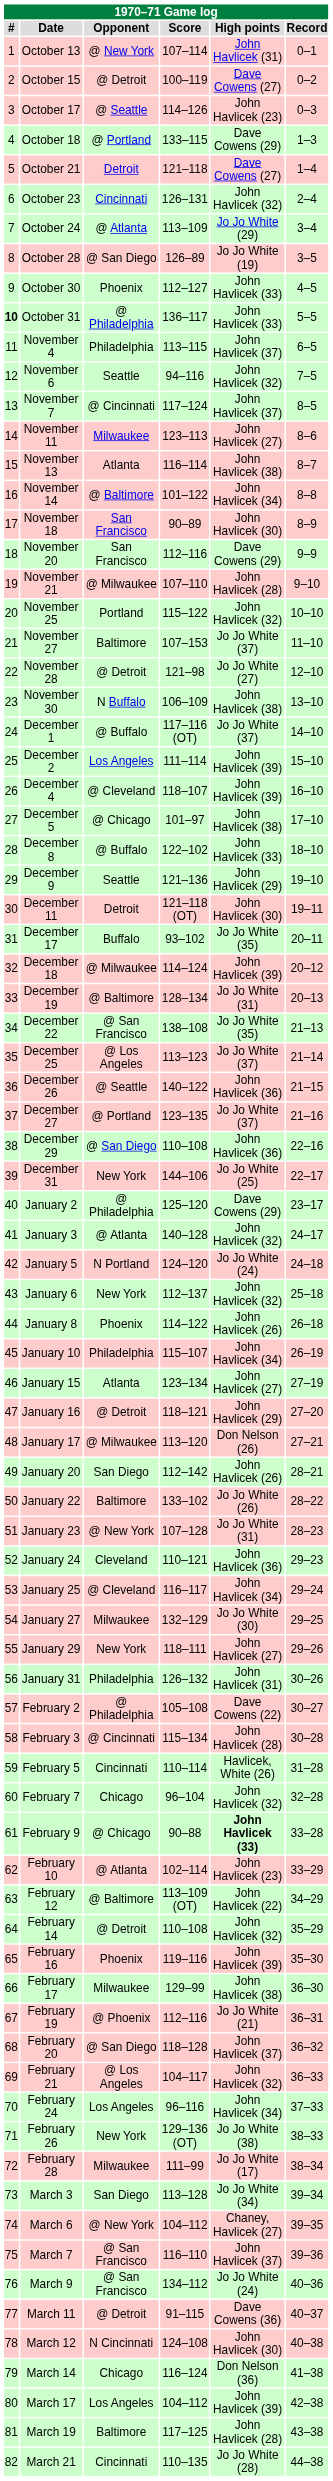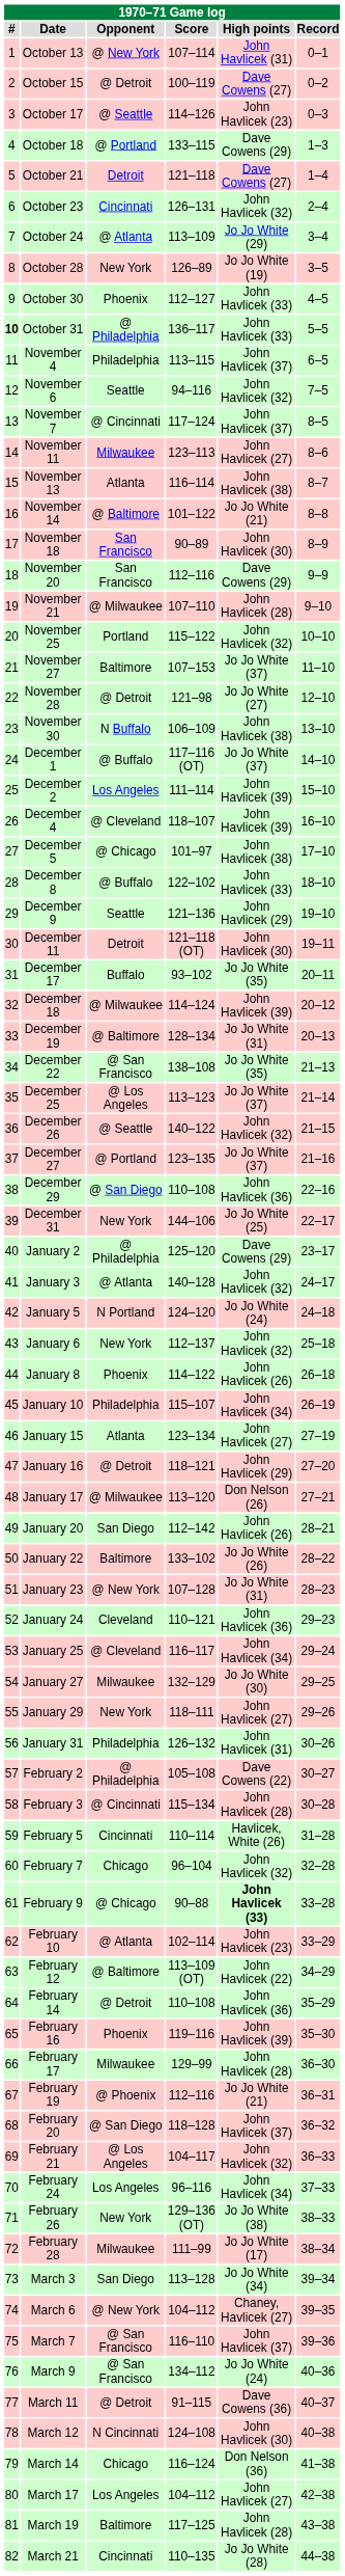 <table class="toccolours collapsible" width=50% style="clear:both; margin:1.5em auto; text-align:center">
 <tr>
 <th colspan=11 style="background:#008040; color:white;">1970–71 Game log</th>
 </tr>
 <tr align="center" bgcolor="#dddddd">
 <td><strong>#</strong></td>
 <td><strong>Date</strong></td>
 <td><strong>Opponent</strong></td>
 <td><strong>Score</strong></td>
 <td><strong>High points</strong></td>
 <td><strong>Record</strong></td>
 </tr>
 <tr align="center" bgcolor="ffcccc">
 <td>1</td>
 <td>October 13</td>
 <td>@ <a href='#'>New York</a></td>
 <td>107–114</td>
 <td><a href='#'>John Havlicek</a> (31)</td>
 <td>0–1</td>
 </tr>
 <tr align="center" bgcolor="ffcccc">
 <td>2</td>
 <td>October 15</td>
 <td>@ Detroit</td>
 <td>100–119</td>
 <td><a href='#'>Dave Cowens</a> (27)</td>
 <td>0–2</td>
 </tr>
 <tr align="center" bgcolor="ffcccc">
 <td>3</td>
 <td>October 17</td>
 <td>@ <a href='#'>Seattle</a></td>
 <td>114–126</td>
 <td>John Havlicek (23)</td>
 <td>0–3</td>
 </tr>
 <tr align="center" bgcolor="ccffcc">
 <td>4</td>
 <td>October 18</td>
 <td>@ <a href='#'>Portland</a></td>
 <td>133–115</td>
 <td>Dave Cowens (29)</td>
 <td>1–3</td>
 </tr>
 <tr align="center" bgcolor="ffcccc">
 <td>5</td>
 <td>October 21</td>
 <td><a href='#'>Detroit</a></td>
 <td>121–118</td>
 <td><a href='#'>Dave Cowens</a> (27)</td>
 <td>1–4</td>
 </tr>
 <tr align="center" bgcolor="ccffcc">
 <td>6</td>
 <td>October 23</td>
 <td><a href='#'>Cincinnati</a></td>
 <td>126–131</td>
 <td>John Havlicek (32)</td>
 <td>2–4</td>
 </tr>
 <tr align="center" bgcolor="ccffcc">
 <td>7</td>
 <td>October 24</td>
 <td>@ <a href='#'>Atlanta</a></td>
 <td>113–109</td>
 <td><a href='#'>Jo Jo White</a> (29)</td>
 <td>3–4</td>
 </tr>
 <tr align="center" bgcolor="ffcccc">
 <td>8</td>
 <td>October 28</td>
-<td>@ San Diego</td>
+<td>New York</td>
 <td>126–89</td>
 <td>Jo Jo White (19)</td>
 <td>3–5</td>
 </tr>
 <tr align="center" bgcolor="ccffcc">
 <td>9</td>
 <td>October 30</td>
 <td>Phoenix</td>
 <td>112–127</td>
 <td>John Havlicek (33)</td>
 <td>4–5</td>
 </tr>
 <tr align="center" bgcolor="ccffcc">
 <td><strong>10</strong></td>
 <td>October 31</td>
 <td>@ <a href='#'>Philadelphia</a></td>
 <td>136–117</td>
 <td>John Havlicek (33)</td>
 <td>5–5</td>
 </tr>
 <tr align="center" bgcolor="ccffcc">
 <td>11</td>
 <td>November 4</td>
 <td>Philadelphia</td>
 <td>113–115</td>
 <td>John Havlicek (37)</td>
 <td>6–5</td>
 </tr>
 <tr align="center" bgcolor="ccffcc">
 <td>12</td>
 <td>November 6</td>
 <td>Seattle</td>
 <td>94–116</td>
 <td>John Havlicek (32)</td>
 <td>7–5</td>
 </tr>
 <tr align="center" bgcolor="ccffcc">
 <td>13</td>
 <td>November 7</td>
 <td>@ Cincinnati</td>
 <td>117–124</td>
 <td>John Havlicek (37)</td>
 <td>8–5</td>
 </tr>
 <tr align="center" bgcolor="ffcccc">
 <td>14</td>
 <td>November 11</td>
 <td><a href='#'>Milwaukee</a></td>
 <td>123–113</td>
 <td>John Havlicek (27)</td>
 <td>8–6</td>
 </tr>
 <tr align="center" bgcolor="ffcccc">
 <td>15</td>
 <td>November 13</td>
 <td>Atlanta</td>
 <td>116–114</td>
 <td>John Havlicek (38)</td>
 <td>8–7</td>
 </tr>
 <tr align="center" bgcolor="ffcccc">
 <td>16</td>
 <td>November 14</td>
 <td>@ <a href='#'>Baltimore</a></td>
 <td>101–122</td>
-<td>John Havlicek (34)</td>
+<td>Jo Jo White (21)</td>
 <td>8–8</td>
 </tr>
 <tr align="center" bgcolor="ffcccc">
 <td>17</td>
 <td>November 18</td>
 <td><a href='#'>San Francisco</a></td>
 <td>90–89</td>
 <td>John Havlicek (30)</td>
 <td>8–9</td>
 </tr>
 <tr align="center" bgcolor="ccffcc">
 <td>18</td>
 <td>November 20</td>
 <td>San Francisco</td>
 <td>112–116</td>
 <td>Dave Cowens (29)</td>
 <td>9–9</td>
 </tr>
 <tr align="center" bgcolor="ffcccc">
 <td>19</td>
 <td>November 21</td>
 <td>@ Milwaukee</td>
 <td>107–110</td>
 <td>John Havlicek (28)</td>
 <td>9–10</td>
 </tr>
 <tr align="center" bgcolor="ccffcc">
 <td>20</td>
 <td>November 25</td>
 <td>Portland</td>
 <td>115–122</td>
 <td>John Havlicek (32)</td>
 <td>10–10</td>
 </tr>
 <tr align="center" bgcolor="ccffcc">
 <td>21</td>
 <td>November 27</td>
 <td>Baltimore</td>
 <td>107–153</td>
 <td>Jo Jo White (37)</td>
 <td>11–10</td>
 </tr>
 <tr align="center" bgcolor="ccffcc">
 <td>22</td>
 <td>November 28</td>
 <td>@ Detroit</td>
 <td>121–98</td>
 <td>Jo Jo White (27)</td>
 <td>12–10</td>
 </tr>
 <tr align="center" bgcolor="ccffcc">
 <td>23</td>
 <td>November 30</td>
 <td>N <a href='#'>Buffalo</a></td>
 <td>106–109</td>
 <td>John Havlicek (38)</td>
 <td>13–10</td>
 </tr>
 <tr align="center" bgcolor="ccffcc">
 <td>24</td>
 <td>December 1</td>
 <td>@ Buffalo</td>
 <td>117–116 (OT)</td>
 <td>Jo Jo White (37)</td>
 <td>14–10</td>
 </tr>
 <tr align="center" bgcolor="ccffcc">
 <td>25</td>
 <td>December 2</td>
 <td><a href='#'>Los Angeles</a></td>
 <td>111–114</td>
 <td>John Havlicek (39)</td>
 <td>15–10</td>
 </tr>
 <tr align="center" bgcolor="ccffcc">
 <td>26</td>
 <td>December 4</td>
 <td>@ Cleveland</td>
 <td>118–107</td>
 <td>John Havlicek (39)</td>
 <td>16–10</td>
 </tr>
 <tr align="center" bgcolor="ccffcc">
 <td>27</td>
 <td>December 5</td>
 <td>@ Chicago</td>
 <td>101–97</td>
 <td>John Havlicek (38)</td>
 <td>17–10</td>
 </tr>
 <tr align="center" bgcolor="ccffcc">
 <td>28</td>
 <td>December 8</td>
 <td>@ Buffalo</td>
 <td>122–102</td>
 <td>John Havlicek (33)</td>
 <td>18–10</td>
 </tr>
 <tr align="center" bgcolor="ccffcc">
 <td>29</td>
 <td>December 9</td>
 <td>Seattle</td>
 <td>121–136</td>
 <td>John Havlicek (29)</td>
 <td>19–10</td>
 </tr>
 <tr align="center" bgcolor="ffcccc">
 <td>30</td>
 <td>December 11</td>
 <td>Detroit</td>
 <td>121–118 (OT)</td>
 <td>John Havlicek (30)</td>
 <td>19–11</td>
 </tr>
 <tr align="center" bgcolor="ccffcc">
 <td>31</td>
 <td>December 17</td>
 <td>Buffalo</td>
 <td>93–102</td>
 <td>Jo Jo White (35)</td>
 <td>20–11</td>
 </tr>
 <tr align="center" bgcolor="ffcccc">
 <td>32</td>
 <td>December 18</td>
 <td>@ Milwaukee</td>
 <td>114–124</td>
 <td>John Havlicek (39)</td>
 <td>20–12</td>
 </tr>
 <tr align="center" bgcolor="ffcccc">
 <td>33</td>
 <td>December 19</td>
 <td>@ Baltimore</td>
 <td>128–134</td>
 <td>Jo Jo White (31)</td>
 <td>20–13</td>
 </tr>
 <tr align="center" bgcolor="ccffcc">
 <td>34</td>
 <td>December 22</td>
 <td>@ San Francisco</td>
 <td>138–108</td>
 <td>Jo Jo White (35)</td>
 <td>21–13</td>
 </tr>
 <tr align="center" bgcolor="ffcccc">
 <td>35</td>
 <td>December 25</td>
 <td>@ Los Angeles</td>
 <td>113–123</td>
 <td>Jo Jo White (37)</td>
 <td>21–14</td>
 </tr>
 <tr align="center" bgcolor="ffcccc">
 <td>36</td>
 <td>December 26</td>
 <td>@ Seattle</td>
 <td>140–122</td>
-<td>John Havlicek (36)</td>
+<td>John Havlicek (32)</td>
 <td>21–15</td>
 </tr>
 <tr align="center" bgcolor="ffcccc">
 <td>37</td>
 <td>December 27</td>
 <td>@ Portland</td>
 <td>123–135</td>
 <td>Jo Jo White (37)</td>
 <td>21–16</td>
 </tr>
 <tr align="center" bgcolor="ccffcc">
 <td>38</td>
 <td>December 29</td>
 <td>@ <a href='#'>San Diego</a></td>
 <td>110–108</td>
 <td>John Havlicek (36)</td>
 <td>22–16</td>
 </tr>
 <tr align="center" bgcolor="ffcccc">
 <td>39</td>
 <td>December 31</td>
 <td>New York</td>
 <td>144–106</td>
 <td>Jo Jo White (25)</td>
 <td>22–17</td>
 </tr>
 <tr align="center" bgcolor="ccffcc">
 <td>40</td>
 <td>January 2</td>
 <td>@ Philadelphia</td>
 <td>125–120</td>
 <td>Dave Cowens (29)</td>
 <td>23–17</td>
 </tr>
 <tr align="center" bgcolor="ccffcc">
 <td>41</td>
 <td>January 3</td>
 <td>@ Atlanta</td>
 <td>140–128</td>
 <td>John Havlicek (32)</td>
 <td>24–17</td>
 </tr>
 <tr align="center" bgcolor="ffcccc">
 <td>42</td>
 <td>January 5</td>
 <td>N Portland</td>
 <td>124–120</td>
 <td>Jo Jo White (24)</td>
 <td>24–18</td>
 </tr>
 <tr align="center" bgcolor="ccffcc">
 <td>43</td>
 <td>January 6</td>
 <td>New York</td>
 <td>112–137</td>
 <td>John Havlicek (32)</td>
 <td>25–18</td>
 </tr>
 <tr align="center" bgcolor="ccffcc">
 <td>44</td>
 <td>January 8</td>
 <td>Phoenix</td>
 <td>114–122</td>
 <td>John Havlicek (26)</td>
 <td>26–18</td>
 </tr>
 <tr align="center" bgcolor="ffcccc">
 <td>45</td>
 <td>January 10</td>
 <td>Philadelphia</td>
 <td>115–107</td>
 <td>John Havlicek (34)</td>
 <td>26–19</td>
 </tr>
 <tr align="center" bgcolor="ccffcc">
 <td>46</td>
 <td>January 15</td>
 <td>Atlanta</td>
 <td>123–134</td>
 <td>John Havlicek (27)</td>
 <td>27–19</td>
 </tr>
 <tr align="center" bgcolor="ffcccc">
 <td>47</td>
 <td>January 16</td>
 <td>@ Detroit</td>
 <td>118–121</td>
 <td>John Havlicek (29)</td>
 <td>27–20</td>
 </tr>
 <tr align="center" bgcolor="ffcccc">
 <td>48</td>
 <td>January 17</td>
 <td>@ Milwaukee</td>
 <td>113–120</td>
 <td>Don Nelson (26)</td>
 <td>27–21</td>
 </tr>
 <tr align="center" bgcolor="ccffcc">
 <td>49</td>
 <td>January 20</td>
 <td>San Diego</td>
 <td>112–142</td>
 <td>John Havlicek (26)</td>
 <td>28–21</td>
 </tr>
 <tr align="center" bgcolor="ffcccc">
 <td>50</td>
 <td>January 22</td>
 <td>Baltimore</td>
 <td>133–102</td>
 <td>Jo Jo White (26)</td>
 <td>28–22</td>
 </tr>
 <tr align="center" bgcolor="ffcccc">
 <td>51</td>
 <td>January 23</td>
 <td>@ New York</td>
 <td>107–128</td>
 <td>Jo Jo White (31)</td>
 <td>28–23</td>
 </tr>
 <tr align="center" bgcolor="ccffcc">
 <td>52</td>
 <td>January 24</td>
 <td>Cleveland</td>
 <td>110–121</td>
 <td>John Havlicek (36)</td>
 <td>29–23</td>
 </tr>
 <tr align="center" bgcolor="ffcccc">
 <td>53</td>
 <td>January 25</td>
 <td>@ Cleveland</td>
 <td>116–117</td>
 <td>John Havlicek (34)</td>
 <td>29–24</td>
 </tr>
 <tr align="center" bgcolor="ffcccc">
 <td>54</td>
 <td>January 27</td>
 <td>Milwaukee</td>
 <td>132–129</td>
 <td>Jo Jo White (30)</td>
 <td>29–25</td>
 </tr>
 <tr align="center" bgcolor="ffcccc">
 <td>55</td>
 <td>January 29</td>
 <td>New York</td>
 <td>118–111</td>
 <td>John Havlicek (27)</td>
 <td>29–26</td>
 </tr>
 <tr align="center" bgcolor="ccffcc">
 <td>56</td>
 <td>January 31</td>
 <td>Philadelphia</td>
 <td>126–132</td>
 <td>John Havlicek (31)</td>
 <td>30–26</td>
 </tr>
 <tr align="center" bgcolor="ffcccc">
 <td>57</td>
 <td>February 2</td>
 <td>@ Philadelphia</td>
 <td>105–108</td>
 <td>Dave Cowens (22)</td>
 <td>30–27</td>
 </tr>
 <tr align="center" bgcolor="ffcccc">
 <td>58</td>
 <td>February 3</td>
 <td>@ Cincinnati</td>
 <td>115–134</td>
 <td>John Havlicek (28)</td>
 <td>30–28</td>
 </tr>
 <tr align="center" bgcolor="ccffcc">
 <td>59</td>
 <td>February 5</td>
 <td>Cincinnati</td>
 <td>110–114</td>
 <td>Havlicek, White (26)</td>
 <td>31–28</td>
 </tr>
 <tr align="center" bgcolor="ccffcc">
 <td>60</td>
 <td>February 7</td>
 <td>Chicago</td>
 <td>96–104</td>
 <td>John Havlicek (32)</td>
 <td>32–28</td>
 </tr>
 <tr align="center" bgcolor="ccffcc">
 <td>61</td>
 <td>February 9</td>
 <td>@ Chicago</td>
 <td>90–88</td>
 <td><strong>John Havlicek (33)</strong></td>
 <td>33–28</td>
 </tr>
 <tr align="center" bgcolor="ffcccc">
 <td>62</td>
 <td>February 10</td>
 <td>@ Atlanta</td>
 <td>102–114</td>
 <td>John Havlicek (23)</td>
 <td>33–29</td>
 </tr>
 <tr align="center" bgcolor="ccffcc">
 <td>63</td>
 <td>February 12</td>
 <td>@ Baltimore</td>
 <td>113–109 (OT)</td>
 <td>John Havlicek (22)</td>
 <td>34–29</td>
 </tr>
 <tr align="center" bgcolor="ccffcc">
 <td>64</td>
 <td>February 14</td>
 <td>@ Detroit</td>
 <td>110–108</td>
-<td>John Havlicek (32)</td>
+<td>John Havlicek (36)</td>
 <td>35–29</td>
 </tr>
 <tr align="center" bgcolor="ffcccc">
 <td>65</td>
 <td>February 16</td>
 <td>Phoenix</td>
 <td>119–116</td>
 <td>John Havlicek (39)</td>
 <td>35–30</td>
 </tr>
 <tr align="center" bgcolor="ccffcc">
 <td>66</td>
 <td>February 17</td>
 <td>Milwaukee</td>
 <td>129–99</td>
-<td>John Havlicek (38)</td>
+<td>John Havlicek (28)</td>
 <td>36–30</td>
 </tr>
 <tr align="center" bgcolor="ffcccc">
 <td>67</td>
 <td>February 19</td>
 <td>@ Phoenix</td>
 <td>112–116</td>
 <td>Jo Jo White (21)</td>
 <td>36–31</td>
 </tr>
 <tr align="center" bgcolor="ffcccc">
 <td>68</td>
 <td>February 20</td>
 <td>@ San Diego</td>
 <td>118–128</td>
 <td>John Havlicek (37)</td>
 <td>36–32</td>
 </tr>
 <tr align="center" bgcolor="ffcccc">
 <td>69</td>
 <td>February 21</td>
 <td>@ Los Angeles</td>
 <td>104–117</td>
 <td>John Havlicek (32)</td>
 <td>36–33</td>
 </tr>
 <tr align="center" bgcolor="ccffcc">
 <td>70</td>
 <td>February 24</td>
 <td>Los Angeles</td>
 <td>96–116</td>
 <td>John Havlicek (34)</td>
 <td>37–33</td>
 </tr>
 <tr align="center" bgcolor="ccffcc">
 <td>71</td>
 <td>February 26</td>
 <td>New York</td>
 <td>129–136 (OT)</td>
 <td>Jo Jo White (38)</td>
 <td>38–33</td>
 </tr>
 <tr align="center" bgcolor="ffcccc">
 <td>72</td>
 <td>February 28</td>
 <td>Milwaukee</td>
 <td>111–99</td>
 <td>Jo Jo White (17)</td>
 <td>38–34</td>
 </tr>
 <tr align="center" bgcolor="ccffcc">
 <td>73</td>
 <td>March 3</td>
 <td>San Diego</td>
 <td>113–128</td>
 <td>Jo Jo White (34)</td>
 <td>39–34</td>
 </tr>
 <tr align="center" bgcolor="ffcccc">
 <td>74</td>
 <td>March 6</td>
 <td>@ New York</td>
 <td>104–112</td>
 <td>Chaney, Havlicek (27)</td>
 <td>39–35</td>
 </tr>
 <tr align="center" bgcolor="ffcccc">
 <td>75</td>
 <td>March 7</td>
 <td>@ San Francisco</td>
 <td>116–110</td>
 <td>John Havlicek (37)</td>
 <td>39–36</td>
 </tr>
 <tr align="center" bgcolor="ccffcc">
 <td>76</td>
 <td>March 9</td>
 <td>@ San Francisco</td>
 <td>134–112</td>
 <td>Jo Jo White (24)</td>
 <td>40–36</td>
 </tr>
 <tr align="center" bgcolor="ffcccc">
 <td>77</td>
 <td>March 11</td>
 <td>@ Detroit</td>
 <td>91–115</td>
 <td>Dave Cowens (36)</td>
 <td>40–37</td>
 </tr>
 <tr align="center" bgcolor="ffcccc">
 <td>78</td>
 <td>March 12</td>
 <td>N Cincinnati</td>
 <td>124–108</td>
 <td>John Havlicek (30)</td>
 <td>40–38</td>
 </tr>
 <tr align="center" bgcolor="ccffcc">
 <td>79</td>
 <td>March 14</td>
 <td>Chicago</td>
 <td>116–124</td>
 <td>Don Nelson (36)</td>
 <td>41–38</td>
 </tr>
 <tr align="center" bgcolor="ccffcc">
 <td>80</td>
 <td>March 17</td>
 <td>Los Angeles</td>
 <td>104–112</td>
-<td>John Havlicek (39)</td>
+<td>John Havlicek (27)</td>
 <td>42–38</td>
 </tr>
 <tr align="center" bgcolor="ccffcc">
 <td>81</td>
 <td>March 19</td>
 <td>Baltimore</td>
 <td>117–125</td>
 <td>John Havlicek (28)</td>
 <td>43–38</td>
 </tr>
 <tr align="center" bgcolor="ccffcc">
 <td>82</td>
 <td>March 21</td>
 <td>Cincinnati</td>
 <td>110–135</td>
 <td>Jo Jo White (28)</td>
 <td>44–38</td>
 </tr>
 </table>
